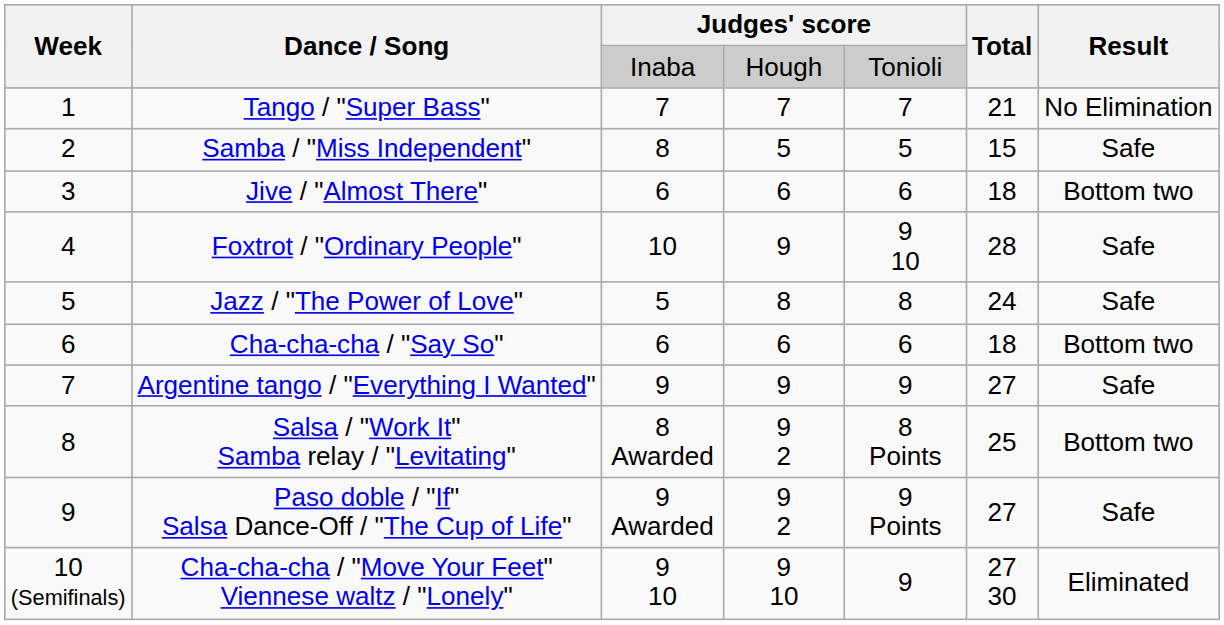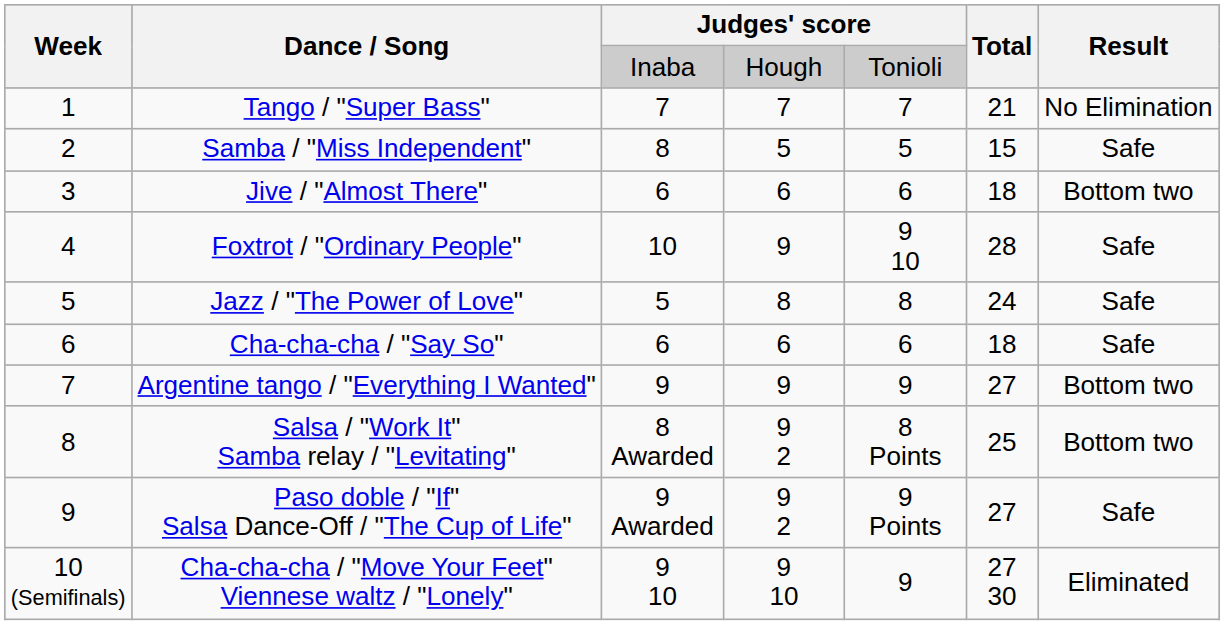 <table class="wikitable" style="text-align:center;">
 <tr style="text-align:center;">
 <th rowspan="2" bgcolor="#CCCCCC" align="Center">Week</th>
 <th rowspan="2" bgcolor="#CCCCCC" align="Center">Dance / Song</th>
 <th colspan="3" bgcolor="#CCCCCC" align="Center">Judges' score</th>
 <th rowspan="2">Total</th>
 <th rowspan="2" bgcolor="#CCCCCC" align="Center">Result</th>
 </tr>
 <tr>
 <td bgcolor="#CCCCCC" width="10%" align="center">Inaba</td>
 <td bgcolor="#CCCCCC" width="10%" align="center">Hough</td>
 <td bgcolor="#CCCCCC" width="10%" align="center">Tonioli</td>
 </tr>
 <tr>
 <td>1</td>
 <td><a href='#'>Tango</a> / "<a href='#'>Super Bass</a>"</td>
 <td>7</td>
 <td>7</td>
 <td>7</td>
 <td>21</td>
 <td>No Elimination</td>
 </tr>
 <tr>
 <td>2</td>
 <td><a href='#'>Samba</a> / "<a href='#'>Miss Independent</a>"</td>
 <td>8</td>
 <td>5</td>
 <td>5</td>
 <td>15</td>
 <td>Safe</td>
 </tr>
 <tr>
 <td>3</td>
 <td><a href='#'>Jive</a> / "<a href='#'>Almost There</a>"</td>
 <td>6</td>
 <td>6</td>
 <td>6</td>
 <td>18</td>
 <td>Bottom two</td>
 </tr>
 <tr>
 <td>4</td>
 <td><a href='#'>Foxtrot</a> / "<a href='#'>Ordinary People</a>"</td>
 <td>10</td>
 <td>9</td>
 <td>9<br>10</td>
 <td>28</td>
 <td>Safe</td>
 </tr>
 <tr>
 <td>5</td>
 <td><a href='#'>Jazz</a> / "<a href='#'>The Power of Love</a>"</td>
 <td>5</td>
 <td>8</td>
 <td>8</td>
 <td>24</td>
 <td>Safe</td>
 </tr>
 <tr>
 <td>6</td>
 <td><a href='#'>Cha-cha-cha</a> / "<a href='#'>Say So</a>"</td>
 <td>6</td>
 <td>6</td>
 <td>6</td>
 <td>18</td>
-<td>Bottom two</td>
+<td>Safe</td>
 </tr>
 <tr>
 <td>7</td>
 <td><a href='#'>Argentine tango</a> / "<a href='#'>Everything I Wanted</a>"</td>
 <td>9</td>
 <td>9</td>
 <td>9</td>
 <td>27</td>
-<td>Safe</td>
+<td>Bottom two</td>
 </tr>
 <tr>
 <td>8</td>
 <td><a href='#'>Salsa</a> / "<a href='#'>Work It</a>"<br><a href='#'>Samba</a> relay / "<a href='#'>Levitating</a>"</td>
 <td>8<br>Awarded</td>
 <td>9<br>2</td>
 <td>8<br>Points</td>
 <td>25</td>
 <td>Bottom two</td>
 </tr>
 <tr>
 <td>9</td>
 <td><a href='#'>Paso doble</a> / "<a href='#'>If</a>"<br><a href='#'>Salsa</a> Dance-Off / "<a href='#'>The Cup of Life</a>"</td>
 <td>9<br>Awarded</td>
 <td>9<br>2</td>
 <td>9<br>Points</td>
 <td>27</td>
 <td>Safe</td>
 </tr>
 <tr>
 <td>10<br><small>(Semifinals)</small></td>
 <td><a href='#'>Cha-cha-cha</a> / "<a href='#'>Move Your Feet</a>"<br><a href='#'>Viennese waltz</a> / "<a href='#'>Lonely</a>"</td>
 <td>9<br>10</td>
 <td>9<br>10</td>
 <td>9</td>
 <td>27<br>30</td>
 <td>Eliminated</td>
 </tr>
 </table>
